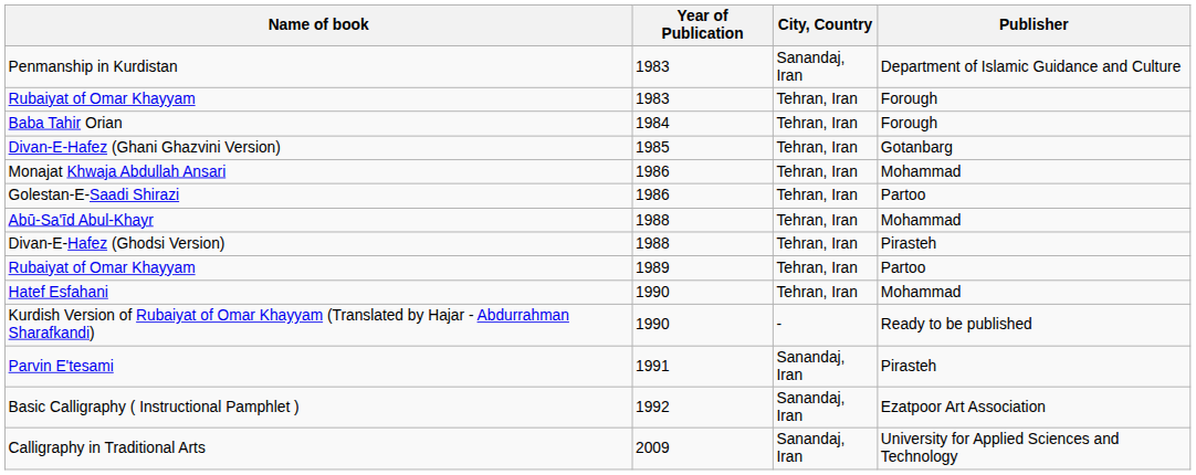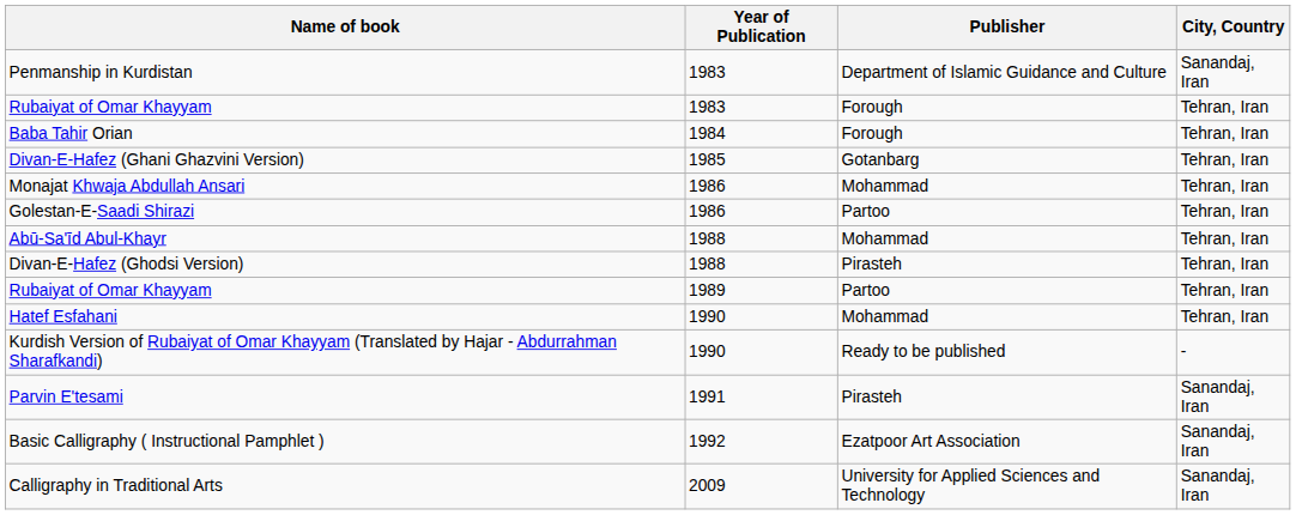 <table class="wikitable">
 <tr>
 <th>Name of book</th>
 <th>Year of Publication</th>
+<th>Publisher</th>
 <th>City, Country</th>
-<th>Publisher</th>
 </tr>
 <tr>
 <td>Penmanship in Kurdistan</td>
 <td>1983</td>
+<td>Department of Islamic Guidance and Culture</td>
 <td>Sanandaj, Iran</td>
-<td>Department of Islamic Guidance and Culture</td>
 </tr>
 <tr>
 <td><a href='#'>Rubaiyat of Omar Khayyam</a></td>
 <td>1983</td>
+<td>Forough</td>
 <td>Tehran, Iran</td>
-<td>Forough</td>
 </tr>
 <tr>
 <td><a href='#'>Baba Tahir</a> Orian</td>
 <td>1984</td>
+<td>Forough</td>
 <td>Tehran, Iran</td>
-<td>Forough</td>
 </tr>
 <tr>
 <td><a href='#'>Divan-E-Hafez</a> (Ghani Ghazvini Version)</td>
 <td>1985</td>
+<td>Gotanbarg</td>
 <td>Tehran, Iran</td>
-<td>Gotanbarg</td>
 </tr>
 <tr>
 <td>Monajat <a href='#'>Khwaja Abdullah Ansari</a></td>
 <td>1986</td>
+<td>Mohammad</td>
 <td>Tehran, Iran</td>
-<td>Mohammad</td>
 </tr>
 <tr>
 <td>Golestan-E-<a href='#'>Saadi Shirazi</a></td>
 <td>1986</td>
+<td>Partoo</td>
 <td>Tehran, Iran</td>
-<td>Partoo</td>
 </tr>
 <tr>
 <td><a href='#'>Abū-Sa'īd Abul-Khayr</a></td>
 <td>1988</td>
+<td>Mohammad</td>
 <td>Tehran, Iran</td>
-<td>Mohammad</td>
 </tr>
 <tr>
 <td>Divan-E-<a href='#'>Hafez</a> (Ghodsi Version)</td>
 <td>1988</td>
+<td>Pirasteh</td>
 <td>Tehran, Iran</td>
-<td>Pirasteh</td>
 </tr>
 <tr>
 <td><a href='#'>Rubaiyat of Omar Khayyam</a></td>
 <td>1989</td>
+<td>Partoo</td>
 <td>Tehran, Iran</td>
-<td>Partoo</td>
 </tr>
 <tr>
 <td><a href='#'>Hatef Esfahani</a></td>
 <td>1990</td>
+<td>Mohammad</td>
 <td>Tehran, Iran</td>
-<td>Mohammad</td>
 </tr>
 <tr>
 <td>Kurdish Version of <a href='#'>Rubaiyat of Omar Khayyam</a> (Translated by Hajar - <a href='#'>Abdurrahman Sharafkandi</a>)</td>
 <td>1990</td>
+<td>Ready to be published</td>
 <td>-</td>
-<td>Ready to be published</td>
 </tr>
 <tr>
 <td><a href='#'>Parvin E'tesami</a></td>
 <td>1991</td>
+<td>Pirasteh</td>
 <td>Sanandaj, Iran</td>
-<td>Pirasteh</td>
 </tr>
 <tr>
 <td>Basic Calligraphy ( Instructional Pamphlet )</td>
 <td>1992</td>
+<td>Ezatpoor Art Association</td>
 <td>Sanandaj, Iran</td>
-<td>Ezatpoor Art Association</td>
 </tr>
 <tr>
 <td>Calligraphy in Traditional Arts</td>
 <td>2009</td>
+<td>University for Applied Sciences and Technology</td>
 <td>Sanandaj, Iran</td>
-<td>University for Applied Sciences and Technology</td>
 </tr>
 </table>
